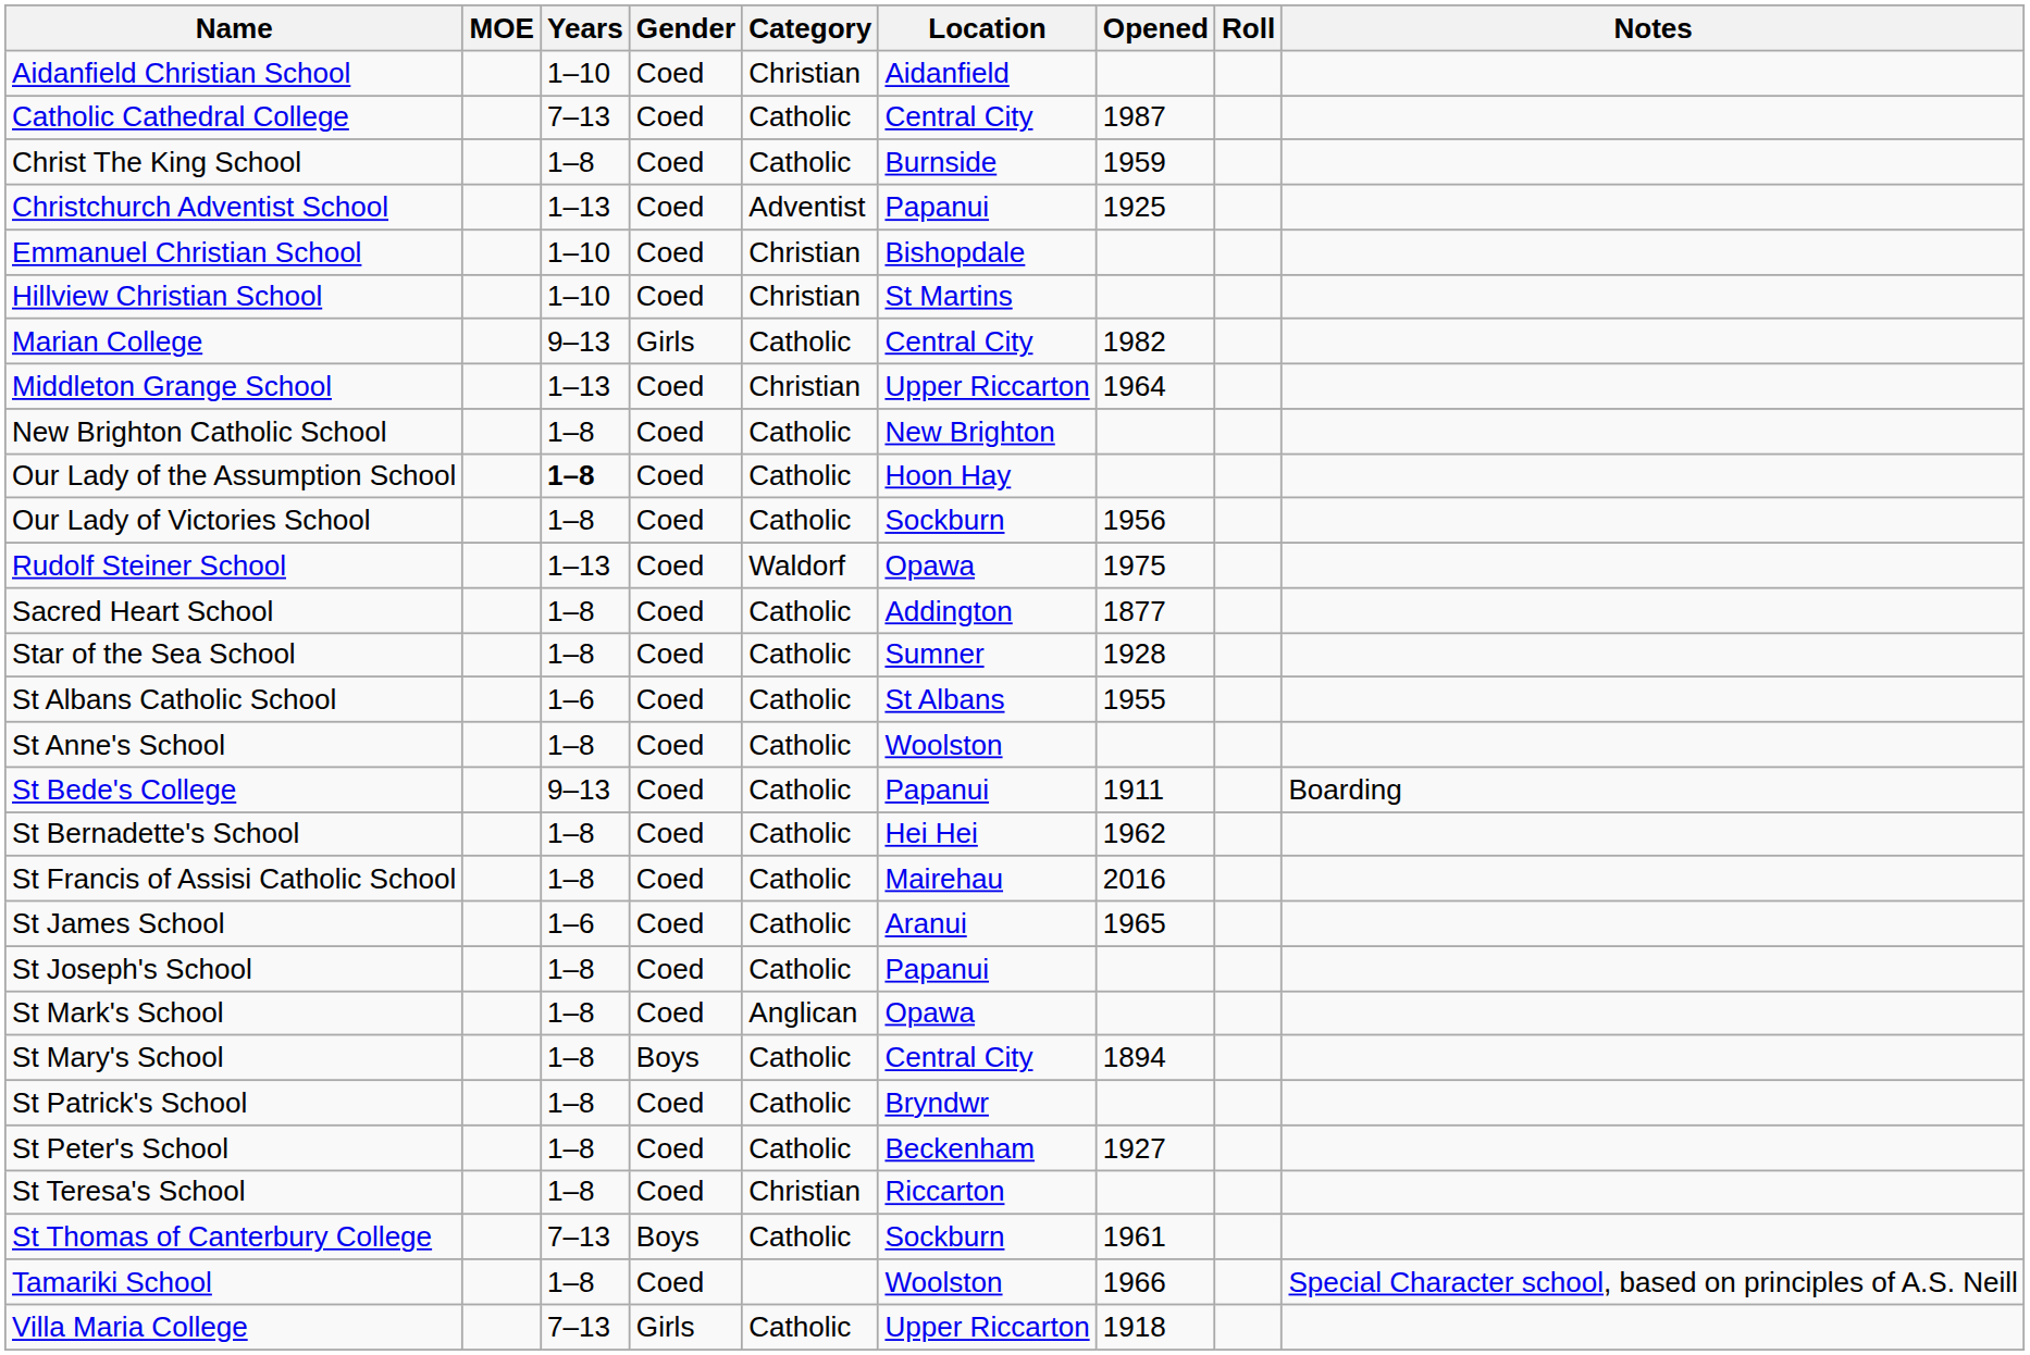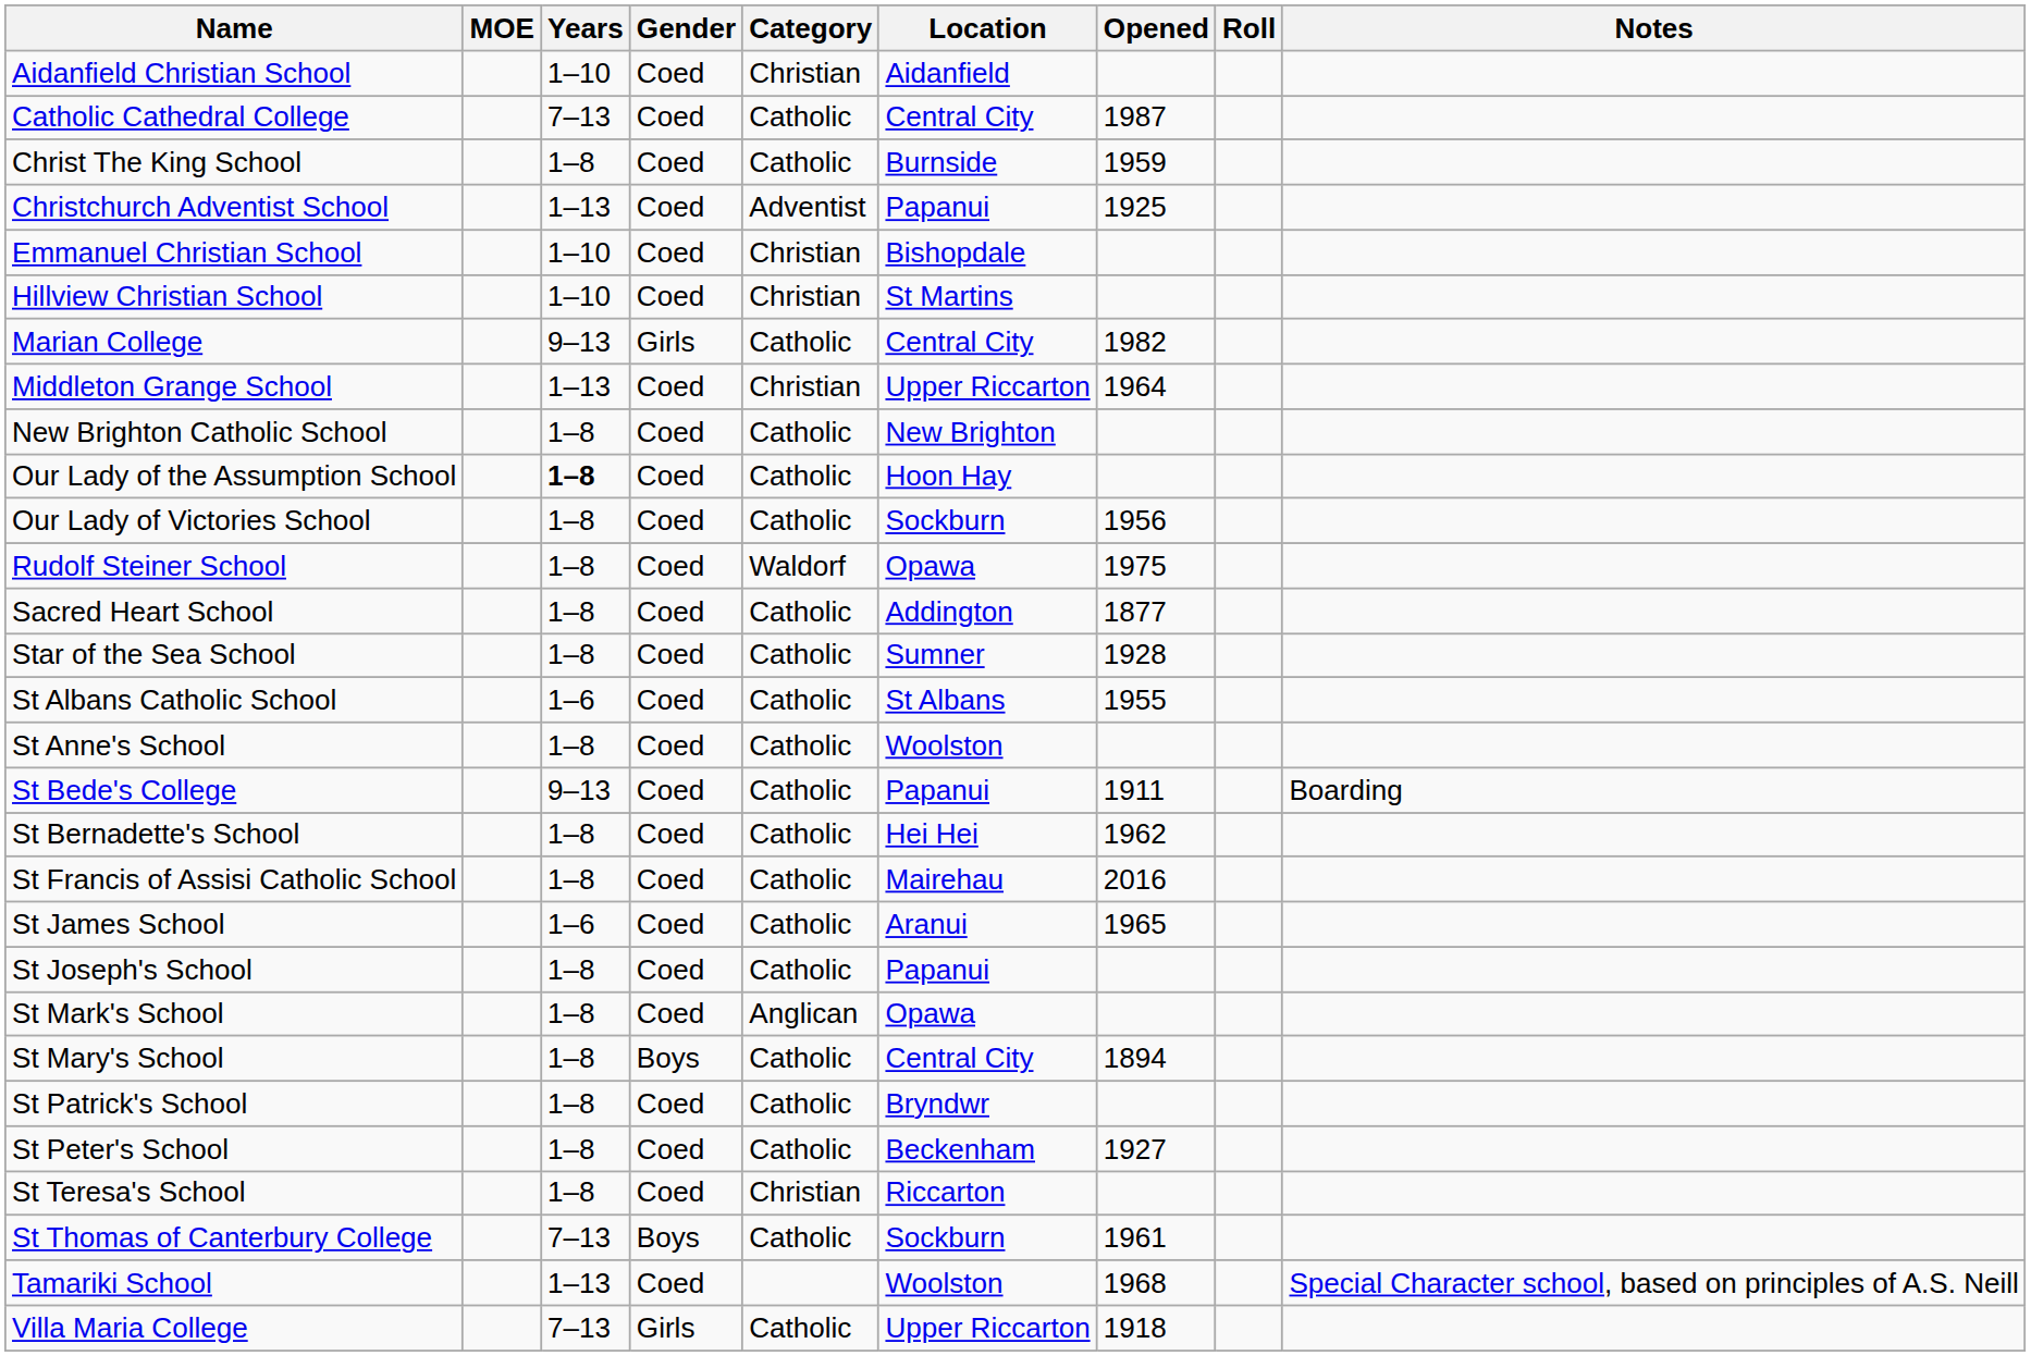 <table class="wikitable sortable" style="font-size:90%">
 <tr>
 <th>Name</th>
 <th>MOE</th>
 <th>Years</th>
 <th>Gender</th>
 <th>Category</th>
 <th>Location</th>
 <th>Opened</th>
 <th>Roll</th>
 <th>Notes</th>
 </tr>
 <tr>
 <td><a href='#'>Aidanfield Christian School</a></td>
 <td></td>
 <td>1–10</td>
 <td>Coed</td>
 <td>Christian</td>
 <td><a href='#'>Aidanfield</a></td>
 <td></td>
 <td></td>
 <td></td>
 </tr>
 <tr>
 <td><a href='#'>Catholic Cathedral College</a></td>
 <td></td>
 <td>7–13</td>
 <td>Coed</td>
 <td>Catholic</td>
 <td><a href='#'>Central City</a></td>
 <td>1987</td>
 <td></td>
 <td></td>
 </tr>
 <tr>
 <td>Christ The King School</td>
 <td></td>
 <td>1–8</td>
 <td>Coed</td>
 <td>Catholic</td>
 <td><a href='#'>Burnside</a></td>
 <td>1959</td>
 <td></td>
 <td></td>
 </tr>
 <tr>
 <td><a href='#'>Christchurch Adventist School</a></td>
 <td></td>
 <td>1–13</td>
 <td>Coed</td>
 <td>Adventist</td>
 <td><a href='#'>Papanui</a></td>
 <td>1925</td>
 <td></td>
 <td></td>
 </tr>
 <tr>
 <td><a href='#'>Emmanuel Christian School</a></td>
 <td></td>
 <td>1–10</td>
 <td>Coed</td>
 <td>Christian</td>
 <td><a href='#'>Bishopdale</a></td>
 <td></td>
 <td></td>
 <td></td>
 </tr>
 <tr>
 <td><a href='#'>Hillview Christian School</a></td>
 <td></td>
 <td>1–10</td>
 <td>Coed</td>
 <td>Christian</td>
 <td><a href='#'>St Martins</a></td>
 <td></td>
 <td></td>
 <td></td>
 </tr>
 <tr>
 <td><a href='#'>Marian College</a></td>
 <td></td>
 <td>9–13</td>
 <td>Girls</td>
 <td>Catholic</td>
 <td><a href='#'>Central City</a></td>
 <td>1982</td>
 <td></td>
 <td></td>
 </tr>
 <tr>
 <td><a href='#'>Middleton Grange School</a></td>
 <td></td>
 <td>1–13</td>
 <td>Coed</td>
 <td>Christian</td>
 <td><a href='#'>Upper Riccarton</a></td>
 <td>1964</td>
 <td></td>
 <td></td>
 </tr>
 <tr>
 <td>New Brighton Catholic School</td>
 <td></td>
 <td>1–8</td>
 <td>Coed</td>
 <td>Catholic</td>
 <td><a href='#'>New Brighton</a></td>
 <td></td>
 <td></td>
 <td></td>
 </tr>
 <tr>
 <td>Our Lady of the Assumption School</td>
 <td></td>
 <td><strong>1–8</strong></td>
 <td>Coed</td>
 <td>Catholic</td>
 <td><a href='#'>Hoon Hay</a></td>
 <td></td>
 <td></td>
 <td></td>
 </tr>
 <tr>
 <td>Our Lady of Victories School</td>
 <td></td>
 <td>1–8</td>
 <td>Coed</td>
 <td>Catholic</td>
 <td><a href='#'>Sockburn</a></td>
 <td>1956</td>
 <td></td>
 <td></td>
 </tr>
 <tr>
 <td><a href='#'>Rudolf Steiner School</a></td>
 <td></td>
-<td>1–13</td>
+<td>1–8</td>
 <td>Coed</td>
 <td>Waldorf</td>
 <td><a href='#'>Opawa</a></td>
 <td>1975</td>
 <td></td>
 <td></td>
 </tr>
 <tr>
 <td>Sacred Heart School</td>
 <td></td>
 <td>1–8</td>
 <td>Coed</td>
 <td>Catholic</td>
 <td><a href='#'>Addington</a></td>
 <td>1877</td>
 <td></td>
 <td></td>
 </tr>
 <tr>
 <td>Star of the Sea School</td>
 <td></td>
 <td>1–8</td>
 <td>Coed</td>
 <td>Catholic</td>
 <td><a href='#'>Sumner</a></td>
 <td>1928</td>
 <td></td>
 <td></td>
 </tr>
 <tr>
 <td>St Albans Catholic School</td>
 <td></td>
 <td>1–6</td>
 <td>Coed</td>
 <td>Catholic</td>
 <td><a href='#'>St Albans</a></td>
 <td>1955</td>
 <td></td>
 <td></td>
 </tr>
 <tr>
 <td>St Anne's School</td>
 <td></td>
 <td>1–8</td>
 <td>Coed</td>
 <td>Catholic</td>
 <td><a href='#'>Woolston</a></td>
 <td></td>
 <td></td>
 <td></td>
 </tr>
 <tr>
 <td><a href='#'>St Bede's College</a></td>
 <td></td>
 <td>9–13</td>
 <td>Coed</td>
 <td>Catholic</td>
 <td><a href='#'>Papanui</a></td>
 <td>1911</td>
 <td></td>
 <td>Boarding</td>
 </tr>
 <tr>
 <td>St Bernadette's School</td>
 <td></td>
 <td>1–8</td>
 <td>Coed</td>
 <td>Catholic</td>
 <td><a href='#'>Hei Hei</a></td>
 <td>1962</td>
 <td></td>
 <td></td>
 </tr>
 <tr>
 <td>St Francis of Assisi Catholic School</td>
 <td></td>
 <td>1–8</td>
 <td>Coed</td>
 <td>Catholic</td>
 <td><a href='#'>Mairehau</a></td>
 <td>2016</td>
 <td></td>
 <td></td>
 </tr>
 <tr>
 <td>St James School</td>
 <td></td>
 <td>1–6</td>
 <td>Coed</td>
 <td>Catholic</td>
 <td><a href='#'>Aranui</a></td>
 <td>1965</td>
 <td></td>
 <td></td>
 </tr>
 <tr>
 <td>St Joseph's School</td>
 <td></td>
 <td>1–8</td>
 <td>Coed</td>
 <td>Catholic</td>
 <td><a href='#'>Papanui</a></td>
 <td></td>
 <td></td>
 <td></td>
 </tr>
 <tr>
 <td>St Mark's School</td>
 <td></td>
 <td>1–8</td>
 <td>Coed</td>
 <td>Anglican</td>
 <td><a href='#'>Opawa</a></td>
 <td></td>
 <td></td>
 <td></td>
 </tr>
 <tr>
 <td>St Mary's School</td>
 <td></td>
 <td>1–8</td>
 <td>Boys</td>
 <td>Catholic</td>
 <td><a href='#'>Central City</a></td>
 <td>1894</td>
 <td></td>
 <td></td>
 </tr>
 <tr>
 <td>St Patrick's School</td>
 <td></td>
 <td>1–8</td>
 <td>Coed</td>
 <td>Catholic</td>
 <td><a href='#'>Bryndwr</a></td>
 <td></td>
 <td></td>
 <td></td>
 </tr>
 <tr>
 <td>St Peter's School</td>
 <td></td>
 <td>1–8</td>
 <td>Coed</td>
 <td>Catholic</td>
 <td><a href='#'>Beckenham</a></td>
 <td>1927</td>
 <td></td>
 <td></td>
 </tr>
 <tr>
 <td>St Teresa's School</td>
 <td></td>
 <td>1–8</td>
 <td>Coed</td>
 <td>Christian</td>
 <td><a href='#'>Riccarton</a></td>
 <td></td>
 <td></td>
 <td></td>
 </tr>
 <tr>
 <td><a href='#'>St Thomas of Canterbury College</a></td>
 <td></td>
 <td>7–13</td>
 <td>Boys</td>
 <td>Catholic</td>
 <td><a href='#'>Sockburn</a></td>
 <td>1961</td>
 <td></td>
 <td></td>
 </tr>
 <tr>
 <td><a href='#'>Tamariki School</a></td>
 <td></td>
-<td>1–8</td>
+<td>1–13</td>
 <td>Coed</td>
 <td></td>
 <td><a href='#'>Woolston</a></td>
-<td>1966</td>
+<td>1968</td>
 <td></td>
 <td><a href='#'>Special Character school</a>, based on principles of A.S. Neill</td>
 </tr>
 <tr>
 <td><a href='#'>Villa Maria College</a></td>
 <td></td>
 <td>7–13</td>
 <td>Girls</td>
 <td>Catholic</td>
 <td><a href='#'>Upper Riccarton</a></td>
 <td>1918</td>
 <td></td>
 <td></td>
 </tr>
 </table>
